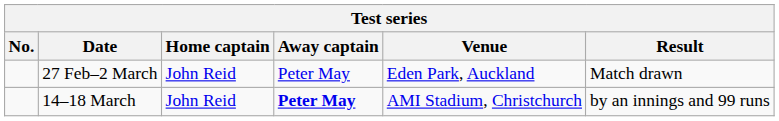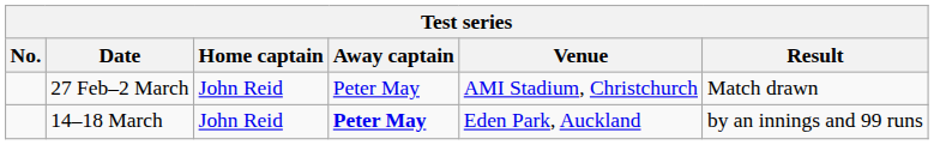 <table class="wikitable">
 <tr>
 <th colspan="9">Test series</th>
 </tr>
 <tr>
 <th>No.</th>
 <th>Date</th>
 <th>Home captain</th>
 <th>Away captain</th>
 <th>Venue</th>
 <th>Result</th>
 </tr>
 <tr>
 <td></td>
 <td>27 Feb–2 March</td>
 <td><a href='#'>John Reid</a></td>
 <td><a href='#'>Peter May</a></td>
-<td><a href='#'>Eden Park</a>, <a href='#'>Auckland</a></td>
+<td><a href='#'>AMI Stadium</a>, <a href='#'>Christchurch</a></td>
 <td>Match drawn</td>
 </tr>
 <tr>
 <td></td>
 <td>14–18 March</td>
 <td><a href='#'>John Reid</a></td>
 <td><strong><a href='#'>Peter May</a></strong></td>
-<td><a href='#'>AMI Stadium</a>, <a href='#'>Christchurch</a></td>
+<td><a href='#'>Eden Park</a>, <a href='#'>Auckland</a></td>
 <td> by an innings and 99 runs</td>
 </tr>
 </table>
